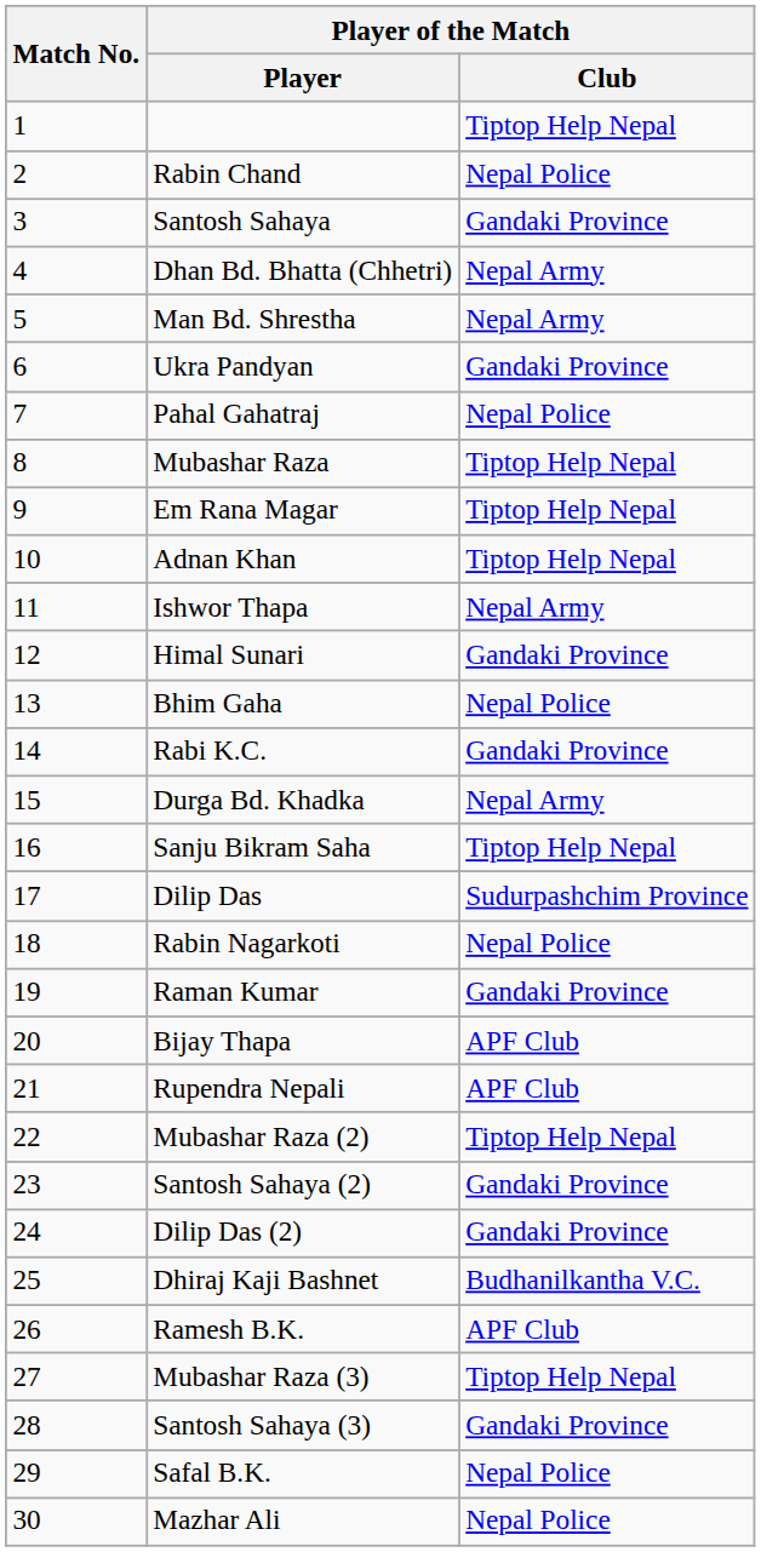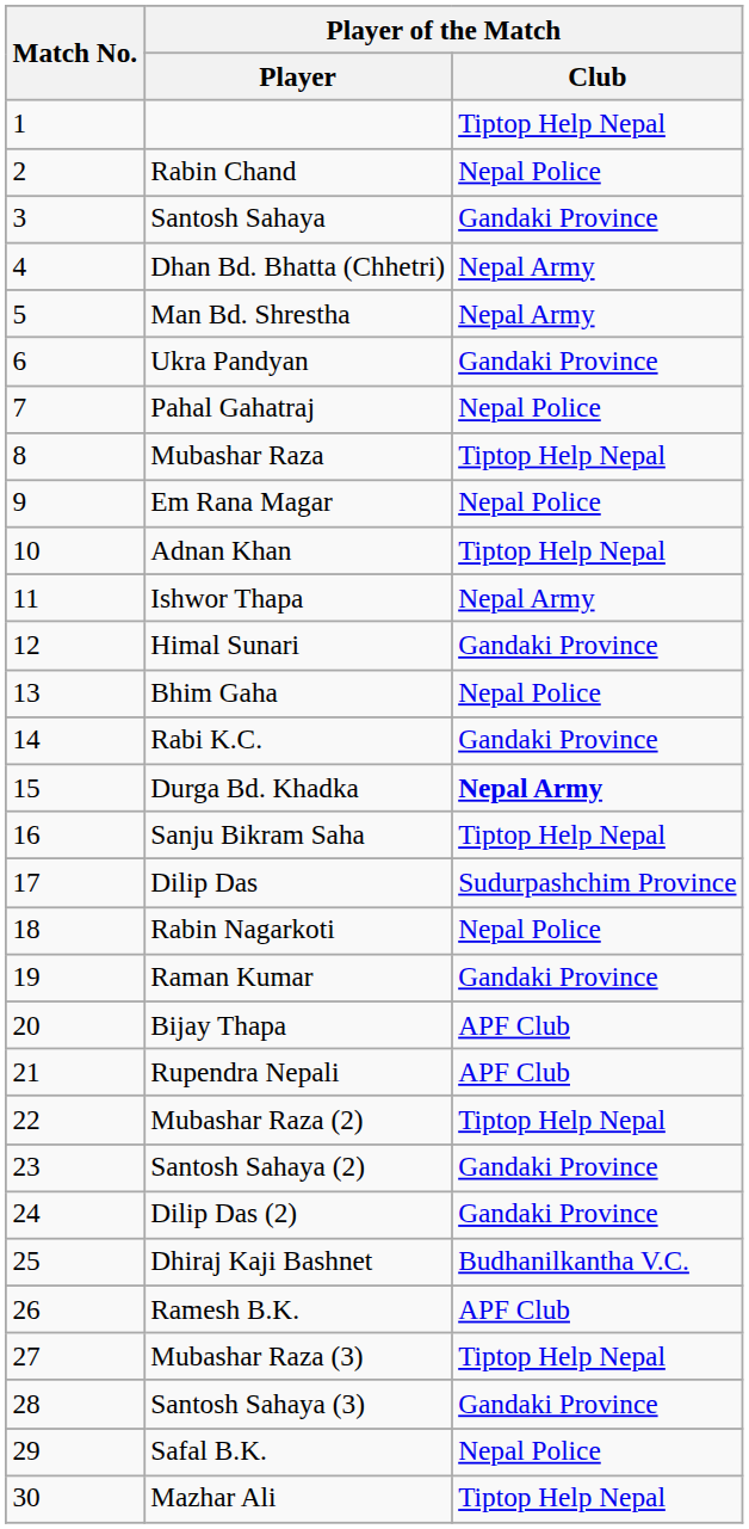 <table class="wikitable" style="text-align: left; font-size:small;">
 <tr>
 <th rowspan="2">Match No.</th>
 <th colspan="2">Player of the Match</th>
 </tr>
 <tr>
 <th>Player</th>
 <th>Club</th>
 </tr>
 <tr>
 <td>1</td>
 <td></td>
 <td><a href='#'>Tiptop Help Nepal</a></td>
 </tr>
 <tr>
 <td>2</td>
 <td> Rabin Chand</td>
 <td><a href='#'>Nepal Police</a></td>
 </tr>
 <tr>
 <td>3</td>
 <td> Santosh Sahaya</td>
 <td><a href='#'>Gandaki Province</a></td>
 </tr>
 <tr>
 <td>4</td>
 <td> Dhan Bd. Bhatta (Chhetri)</td>
 <td><a href='#'>Nepal Army</a></td>
 </tr>
 <tr>
 <td>5</td>
 <td> Man Bd. Shrestha</td>
 <td><a href='#'>Nepal Army</a></td>
 </tr>
 <tr>
 <td>6</td>
 <td> Ukra Pandyan</td>
 <td><a href='#'>Gandaki Province</a></td>
 </tr>
 <tr>
 <td>7</td>
 <td> Pahal Gahatraj</td>
 <td><a href='#'>Nepal Police</a></td>
 </tr>
 <tr>
 <td>8</td>
 <td> Mubashar Raza</td>
 <td><a href='#'>Tiptop Help Nepal</a></td>
 </tr>
 <tr>
 <td>9</td>
 <td> Em Rana Magar</td>
-<td><a href='#'>Tiptop Help Nepal</a></td>
+<td><a href='#'>Nepal Police</a></td>
 </tr>
 <tr>
 <td>10</td>
 <td> Adnan Khan</td>
 <td><a href='#'>Tiptop Help Nepal</a></td>
 </tr>
 <tr>
 <td>11</td>
 <td> Ishwor Thapa</td>
 <td><a href='#'>Nepal Army</a></td>
 </tr>
 <tr>
 <td>12</td>
 <td> Himal Sunari</td>
 <td><a href='#'>Gandaki Province</a></td>
 </tr>
 <tr>
 <td>13</td>
 <td> Bhim Gaha</td>
 <td><a href='#'>Nepal Police</a></td>
 </tr>
 <tr>
 <td>14</td>
 <td> Rabi K.C.</td>
 <td><a href='#'>Gandaki Province</a></td>
 </tr>
 <tr>
 <td>15</td>
 <td> Durga Bd. Khadka</td>
-<td><a href='#'>Nepal Army</a></td>
+<td><strong><a href='#'>Nepal Army</a></strong></td>
 </tr>
 <tr>
 <td>16</td>
 <td> Sanju Bikram Saha</td>
 <td><a href='#'>Tiptop Help Nepal</a></td>
 </tr>
 <tr>
 <td>17</td>
 <td> Dilip Das</td>
 <td><a href='#'>Sudurpashchim Province</a></td>
 </tr>
 <tr>
 <td>18</td>
 <td> Rabin Nagarkoti</td>
 <td><a href='#'>Nepal Police</a></td>
 </tr>
 <tr>
 <td>19</td>
 <td> Raman Kumar</td>
 <td><a href='#'>Gandaki Province</a></td>
 </tr>
 <tr>
 <td>20</td>
 <td> Bijay Thapa</td>
 <td><a href='#'>APF Club</a></td>
 </tr>
 <tr>
 <td>21</td>
 <td> Rupendra Nepali</td>
 <td><a href='#'>APF Club</a></td>
 </tr>
 <tr>
 <td>22</td>
 <td> Mubashar Raza (2)</td>
 <td><a href='#'>Tiptop Help Nepal</a></td>
 </tr>
 <tr>
 <td>23</td>
 <td> Santosh Sahaya (2)</td>
 <td><a href='#'>Gandaki Province</a></td>
 </tr>
 <tr>
 <td>24</td>
 <td> Dilip Das (2)</td>
 <td><a href='#'>Gandaki Province</a></td>
 </tr>
 <tr>
 <td>25</td>
 <td> Dhiraj Kaji Bashnet</td>
 <td><a href='#'>Budhanilkantha V.C.</a></td>
 </tr>
 <tr>
 <td>26</td>
 <td> Ramesh B.K.</td>
 <td><a href='#'>APF Club</a></td>
 </tr>
 <tr>
 <td>27</td>
 <td> Mubashar Raza (3)</td>
 <td><a href='#'>Tiptop Help Nepal</a></td>
 </tr>
 <tr>
 <td>28</td>
 <td> Santosh Sahaya (3)</td>
 <td><a href='#'>Gandaki Province</a></td>
 </tr>
 <tr>
 <td>29</td>
 <td> Safal B.K.</td>
 <td><a href='#'>Nepal Police</a></td>
 </tr>
 <tr>
 <td>30</td>
 <td> Mazhar Ali</td>
-<td><a href='#'>Nepal Police</a></td>
+<td><a href='#'>Tiptop Help Nepal</a></td>
 </tr>
 </table>
